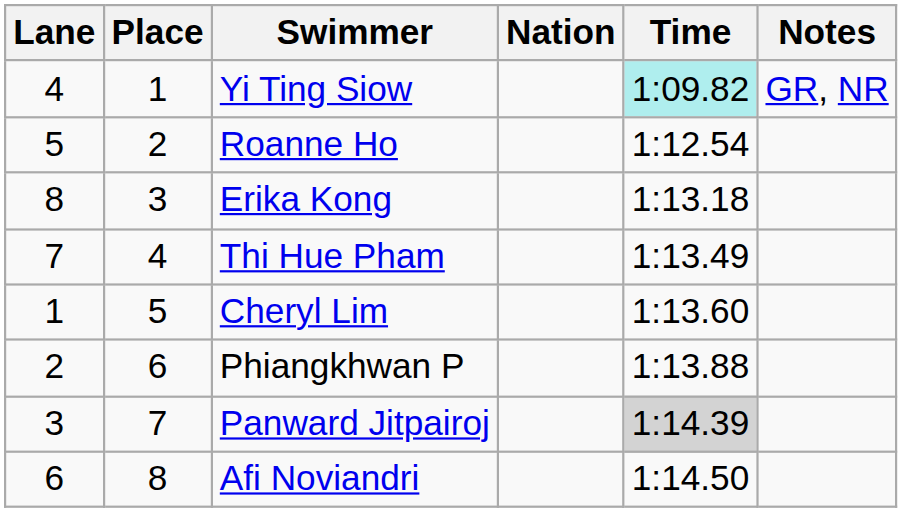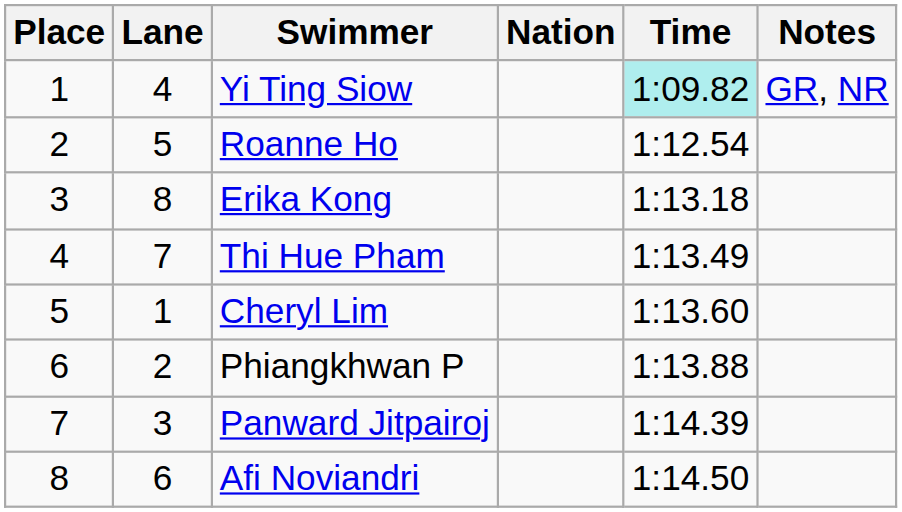 <table class="wikitable sortable" style="text-align:center">
 <tr>
+<th>Place</th>
 <th>Lane</th>
-<th>Place</th>
 <th>Swimmer</th>
 <th>Nation</th>
 <th>Time</th>
 <th>Notes</th>
 </tr>
 <tr>
+<td>1</td>
 <td>4</td>
-<td>1</td>
 <td align=left><a href='#'>Yi Ting Siow</a></td>
 <td align=left></td>
 <td style="background: paleturquoise;">1:09.82</td>
 <td><a href='#'>GR</a>, <a href='#'>NR</a></td>
 </tr>
 <tr>
+<td>2</td>
 <td>5</td>
-<td>2</td>
 <td align=left><a href='#'>Roanne Ho</a></td>
 <td align=left></td>
 <td>1:12.54</td>
 <td></td>
 </tr>
 <tr>
+<td>3</td>
 <td>8</td>
-<td>3</td>
 <td align=left><a href='#'>Erika Kong</a></td>
 <td align=left></td>
 <td>1:13.18</td>
 <td></td>
 </tr>
 <tr>
+<td>4</td>
 <td>7</td>
-<td>4</td>
 <td align=left><a href='#'>Thi Hue Pham</a></td>
 <td align=left></td>
 <td>1:13.49</td>
 <td></td>
 </tr>
 <tr>
+<td>5</td>
 <td>1</td>
-<td>5</td>
 <td align=left><a href='#'>Cheryl Lim</a></td>
 <td align=left></td>
 <td>1:13.60</td>
 <td></td>
 </tr>
 <tr>
+<td>6</td>
 <td>2</td>
-<td>6</td>
 <td align=left>Phiangkhwan P</td>
 <td align=left></td>
 <td>1:13.88</td>
 <td></td>
 </tr>
 <tr>
+<td>7</td>
 <td>3</td>
-<td>7</td>
 <td align=left><a href='#'>Panward Jitpairoj</a></td>
 <td align=left></td>
-<td style="background: lightgrey;">1:14.39</td>
+<td>1:14.39</td>
 <td></td>
 </tr>
 <tr>
+<td>8</td>
 <td>6</td>
-<td>8</td>
 <td align=left><a href='#'>Afi Noviandri</a></td>
 <td align=left></td>
 <td>1:14.50</td>
 <td></td>
 </tr>
 </table>
